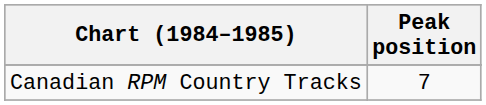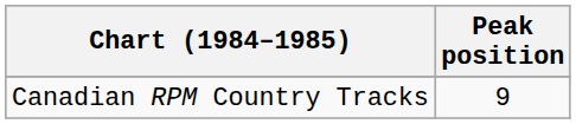 <table class="wikitable sortable">
 <tr>
 <th align="left">Chart (1984–1985)</th>
 <th align="center">Peak<br>position</th>
 </tr>
 <tr>
 </tr>
 <tr>
 <td align="left">Canadian <em>RPM</em> Country Tracks</td>
-<td align="center">7</td>
+<td align="center">9</td>
 </tr>
 </table>
